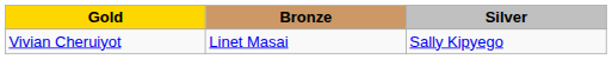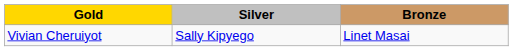 <table class="wikitable" style="text-align:left">
 <tr align="center">
 <td width=200 bgcolor=gold><strong>Gold</strong></td>
+<td width=200 bgcolor=silver><strong>Silver</strong></td>
 <td width=200 bgcolor=CC9966><strong>Bronze</strong></td>
-<td width=200 bgcolor=silver><strong>Silver</strong></td>
 </tr>
 <tr>
 <td><a href='#'>Vivian Cheruiyot</a><br><em></em></td>
+<td><a href='#'>Sally Kipyego</a><br><em></em></td>
 <td><a href='#'>Linet Masai</a><br><em></em></td>
-<td><a href='#'>Sally Kipyego</a><br><em></em></td>
 </tr>
 </table>
